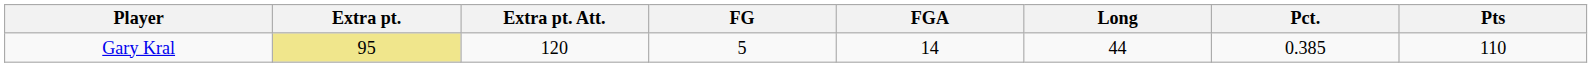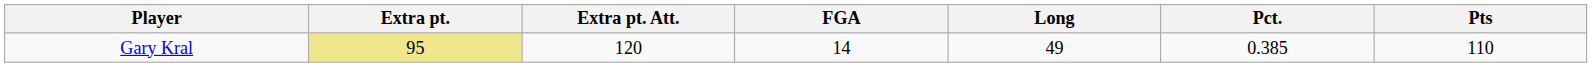 <table class="wikitable sortable">
 <tr>
 <th bgcolor="#DDDDFF" width="10%">Player</th>
 <th bgcolor="#DDDDFF" width="7%">Extra pt.</th>
 <th bgcolor="#DDDDFF" width="7%">Extra pt. Att.</th>
-<th bgcolor="#DDDDFF" width="7%">FG</th>
 <th bgcolor="#DDDDFF" width="7%">FGA</th>
 <th bgcolor="#DDDDFF" width="7%">Long</th>
 <th bgcolor="#DDDDFF" width="7%">Pct.</th>
 <th bgcolor="#DDDDFF" width="7%">Pts</th>
 </tr>
 <tr align="center">
 <td><a href='#'>Gary Kral</a></td>
 <td style="background: khaki;">95</td>
 <td>120</td>
-<td>5</td>
 <td>14</td>
-<td>44</td>
+<td>49</td>
 <td>0.385</td>
 <td>110</td>
 </tr>
 </table>
